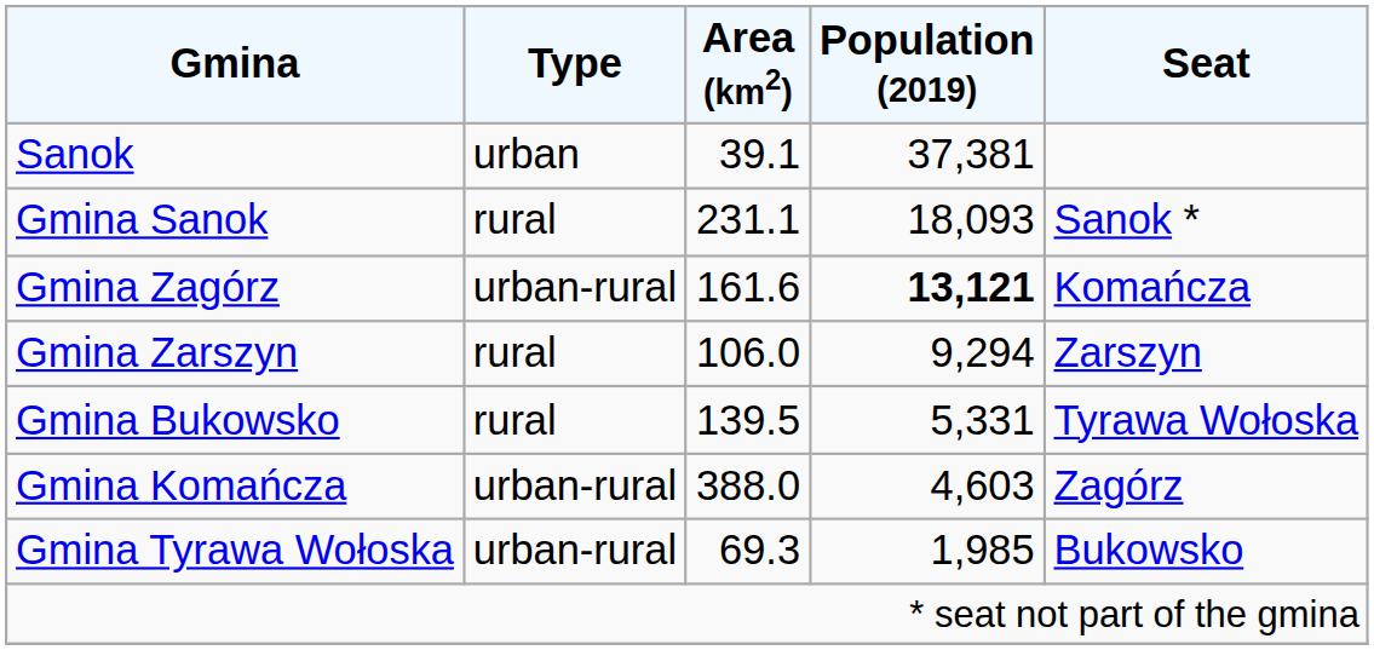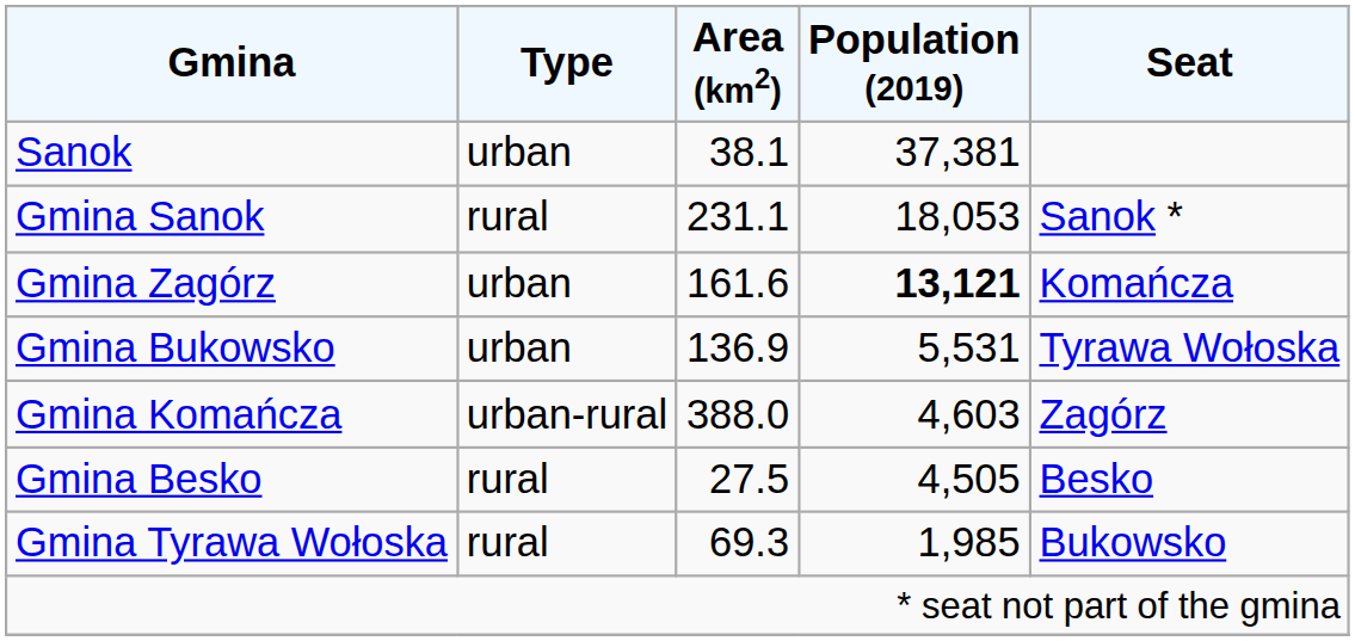 <table class="wikitable sortable">
 <tr bgcolor="F0F8FF">
 <td style="text-align:center;"><strong>Gmina</strong></td>
 <td style="text-align:center;"><strong>Type</strong></td>
 <td style="text-align:center;"><strong>Area<br><small>(km<sup>2</sup>)</small></strong></td>
 <td style="text-align:center;"><strong>Population<br><small>(2019)</small></strong></td>
 <td style="text-align:center;"><strong>Seat</strong></td>
 </tr>
 <tr>
 <td><a href='#'>Sanok</a></td>
 <td>urban</td>
-<td style="text-align:right;">39.1</td>
+<td style="text-align:right;">38.1</td>
 <td style="text-align:right;">37,381</td>
 <td> </td>
 </tr>
 <tr>
 <td><a href='#'>Gmina Sanok</a></td>
 <td>rural</td>
 <td style="text-align:right;">231.1</td>
-<td style="text-align:right;">18,093</td>
+<td style="text-align:right;">18,053</td>
 <td><a href='#'>Sanok</a> *</td>
 </tr>
 <tr>
 <td><a href='#'>Gmina Zagórz</a></td>
-<td>urban-rural</td>
+<td>urban</td>
 <td style="text-align:right;">161.6</td>
 <td style="text-align:right;"><strong>13,121</strong></td>
 <td><a href='#'>Komańcza</a></td>
 </tr>
 <tr>
-<td><a href='#'>Gmina Zarszyn</a></td>
-<td>rural</td>
-<td style="text-align:right;">106.0</td>
-<td style="text-align:right;">9,294</td>
-<td><a href='#'>Zarszyn</a></td>
-</tr>
-<tr>
 <td><a href='#'>Gmina Bukowsko</a></td>
-<td>rural</td>
-<td style="text-align:right;">139.5</td>
-<td style="text-align:right;">5,331</td>
+<td>urban</td>
+<td style="text-align:right;">136.9</td>
+<td style="text-align:right;">5,531</td>
 <td><a href='#'>Tyrawa Wołoska</a></td>
 </tr>
 <tr>
 <td><a href='#'>Gmina Komańcza</a></td>
 <td>urban-rural</td>
 <td style="text-align:right;">388.0</td>
 <td style="text-align:right;">4,603</td>
 <td><a href='#'>Zagórz</a></td>
 </tr>
 <tr>
+<td><a href='#'>Gmina Besko</a></td>
+<td>rural</td>
+<td style="text-align:right;">27.5</td>
+<td style="text-align:right;">4,505</td>
+<td><a href='#'>Besko</a></td>
+</tr>
+<tr>
 <td><a href='#'>Gmina Tyrawa Wołoska</a></td>
-<td>urban-rural</td>
+<td>rural</td>
 <td style="text-align:right;">69.3</td>
 <td style="text-align:right;">1,985</td>
 <td><a href='#'>Bukowsko</a></td>
 </tr>
 <tr>
 <td colspan=5 style="text-align:right;font-size:90%">* seat not part of the gmina</td>
 </tr>
 <tr>
 </tr>
 </table>
